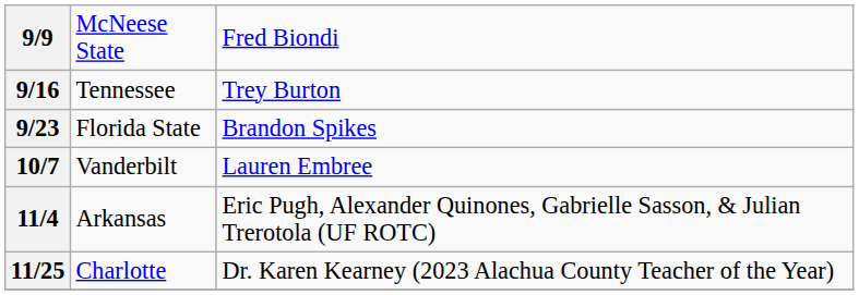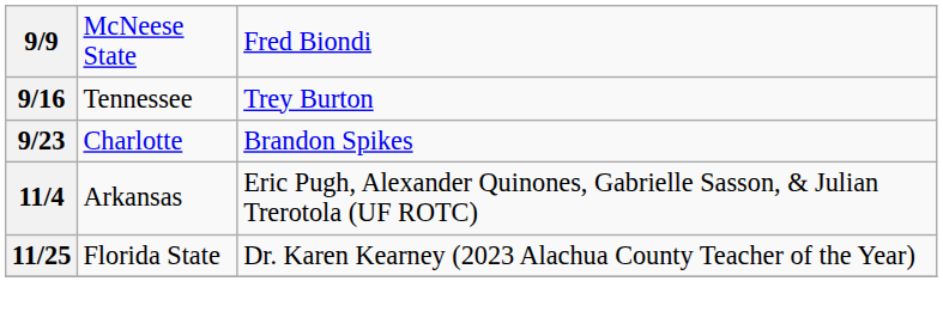 <table class="wikitable" style="width:35em">
 <tr>
 <th>9/9</th>
 <td><a href='#'>McNeese State</a></td>
 <td><a href='#'>Fred Biondi</a></td>
 </tr>
 <tr>
 <th>9/16</th>
 <td>Tennessee</td>
 <td><a href='#'>Trey Burton</a></td>
 </tr>
 <tr>
 <th>9/23</th>
-<td>Florida State</td>
+<td><a href='#'>Charlotte</a></td>
 <td><a href='#'>Brandon Spikes</a></td>
-</tr>
-<tr>
-<th>10/7</th>
-<td>Vanderbilt</td>
-<td><a href='#'>Lauren Embree</a></td>
 </tr>
 <tr>
 <th>11/4</th>
 <td>Arkansas</td>
 <td>Eric Pugh, Alexander Quinones, Gabrielle Sasson, & Julian Trerotola (UF ROTC)</td>
 </tr>
 <tr>
 <th>11/25</th>
-<td><a href='#'>Charlotte</a></td>
+<td>Florida State</td>
 <td>Dr. Karen Kearney (2023 Alachua County Teacher of the Year)</td>
 </tr>
 <tr>
 </tr>
 </table>
